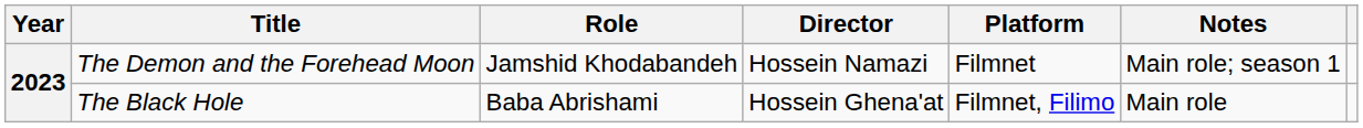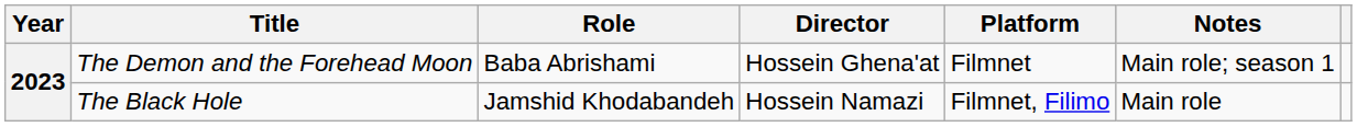 <table class="wikitable plainrowheaders sortable" style="font-size:100%">
 <tr>
 <th scope="col">Year</th>
 <th scope="col">Title</th>
 <th scope="col">Role</th>
 <th scope="col">Director</th>
 <th scope="col">Platform</th>
 <th scope="col">Notes</th>
 <th scope="col" class="unsortable"></th>
 </tr>
 <tr>
 <th scope=row rowspan="2">2023</th>
 <td><em>The Demon and the Forehead Moon</em></td>
-<td>Jamshid Khodabandeh</td>
-<td>Hossein Namazi</td>
+<td>Baba Abrishami</td>
+<td>Hossein Ghena'at</td>
 <td>Filmnet</td>
 <td>Main role; season 1</td>
 <td></td>
 </tr>
 <tr>
 <td><em>The Black Hole</em></td>
-<td>Baba Abrishami</td>
-<td>Hossein Ghena'at</td>
+<td>Jamshid Khodabandeh</td>
+<td>Hossein Namazi</td>
 <td>Filmnet, <a href='#'>Filimo</a></td>
 <td>Main role</td>
 <td></td>
 </tr>
 </table>
